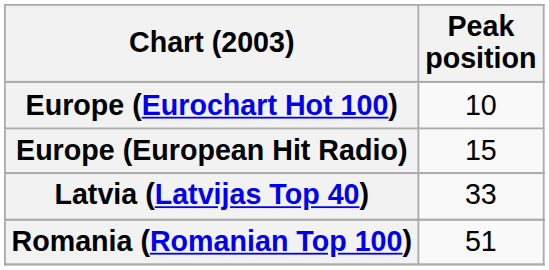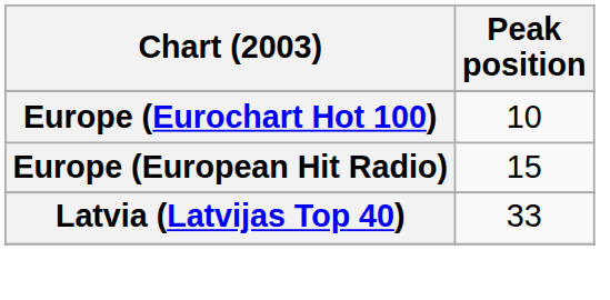 <table class="wikitable sortable plainrowheaders" style="text-align:center">
 <tr>
 <th>Chart (2003)</th>
 <th>Peak<br>position</th>
 </tr>
 <tr>
 </tr>
 <tr>
 </tr>
 <tr>
 </tr>
 <tr>
 </tr>
 <tr>
 <th scope="row">Europe (<a href='#'>Eurochart Hot 100</a>)</th>
 <td>10</td>
 </tr>
 <tr>
 <th scope="row">Europe (European Hit Radio)</th>
 <td>15</td>
 </tr>
 <tr>
 </tr>
 <tr>
 </tr>
 <tr>
 <th scope="row">Latvia (<a href='#'>Latvijas Top 40</a>)</th>
 <td>33</td>
 </tr>
 <tr>
 </tr>
 <tr>
-<th scope="row">Romania (<a href='#'>Romanian Top 100</a>)</th>
-<td>51</td>
-</tr>
-<tr>
 </tr>
 <tr>
 </tr>
 <tr>
 </tr>
 </table>
